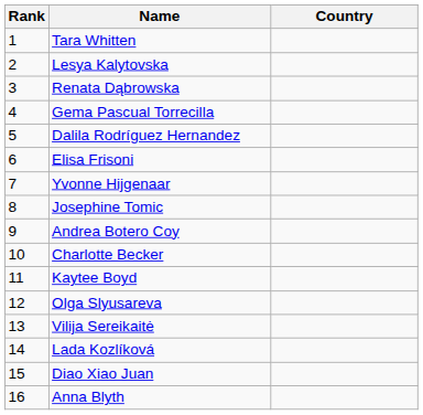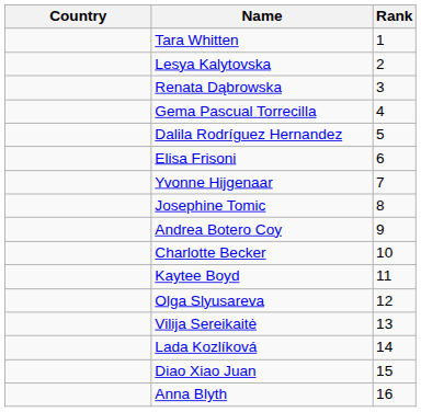 <table class="wikitable">
 <tr>
+<th width=150>Country</th>
+<th width=230>Name</th>
 <th width=20>Rank</th>
-<th width=230>Name</th>
-<th width=150>Country</th>
 </tr>
 <tr>
+<td></td>
+<td><a href='#'>Tara Whitten</a></td>
 <td>1</td>
-<td><a href='#'>Tara Whitten</a></td>
-<td></td>
 </tr>
 <tr>
+<td></td>
+<td><a href='#'>Lesya Kalytovska</a></td>
 <td>2</td>
-<td><a href='#'>Lesya Kalytovska</a></td>
-<td></td>
 </tr>
 <tr>
+<td></td>
+<td><a href='#'>Renata Dąbrowska</a></td>
 <td>3</td>
-<td><a href='#'>Renata Dąbrowska</a></td>
-<td></td>
 </tr>
 <tr>
+<td></td>
+<td><a href='#'>Gema Pascual Torrecilla</a></td>
 <td>4</td>
-<td><a href='#'>Gema Pascual Torrecilla</a></td>
-<td></td>
 </tr>
 <tr>
+<td></td>
+<td><a href='#'>Dalila Rodríguez Hernandez</a></td>
 <td>5</td>
-<td><a href='#'>Dalila Rodríguez Hernandez</a></td>
-<td></td>
 </tr>
 <tr>
+<td></td>
+<td><a href='#'>Elisa Frisoni</a></td>
 <td>6</td>
-<td><a href='#'>Elisa Frisoni</a></td>
-<td></td>
 </tr>
 <tr>
+<td></td>
+<td><a href='#'>Yvonne Hijgenaar</a></td>
 <td>7</td>
-<td><a href='#'>Yvonne Hijgenaar</a></td>
-<td></td>
 </tr>
 <tr>
+<td></td>
+<td><a href='#'>Josephine Tomic</a></td>
 <td>8</td>
-<td><a href='#'>Josephine Tomic</a></td>
-<td></td>
 </tr>
 <tr>
+<td></td>
+<td><a href='#'>Andrea Botero Coy</a></td>
 <td>9</td>
-<td><a href='#'>Andrea Botero Coy</a></td>
-<td></td>
 </tr>
 <tr>
+<td></td>
+<td><a href='#'>Charlotte Becker</a></td>
 <td>10</td>
-<td><a href='#'>Charlotte Becker</a></td>
-<td></td>
 </tr>
 <tr>
+<td></td>
+<td><a href='#'>Kaytee Boyd</a></td>
 <td>11</td>
-<td><a href='#'>Kaytee Boyd</a></td>
-<td></td>
 </tr>
 <tr>
+<td></td>
+<td><a href='#'>Olga Slyusareva</a></td>
 <td>12</td>
-<td><a href='#'>Olga Slyusareva</a></td>
-<td></td>
 </tr>
 <tr>
+<td></td>
+<td><a href='#'>Vilija Sereikaitė</a></td>
 <td>13</td>
-<td><a href='#'>Vilija Sereikaitė</a></td>
-<td></td>
 </tr>
 <tr>
+<td></td>
+<td><a href='#'>Lada Kozlíková</a></td>
 <td>14</td>
-<td><a href='#'>Lada Kozlíková</a></td>
-<td></td>
 </tr>
 <tr>
+<td></td>
+<td><a href='#'>Diao Xiao Juan</a></td>
 <td>15</td>
-<td><a href='#'>Diao Xiao Juan</a></td>
-<td></td>
 </tr>
 <tr>
+<td></td>
+<td><a href='#'>Anna Blyth</a></td>
 <td>16</td>
-<td><a href='#'>Anna Blyth</a></td>
-<td></td>
 </tr>
 </table>
